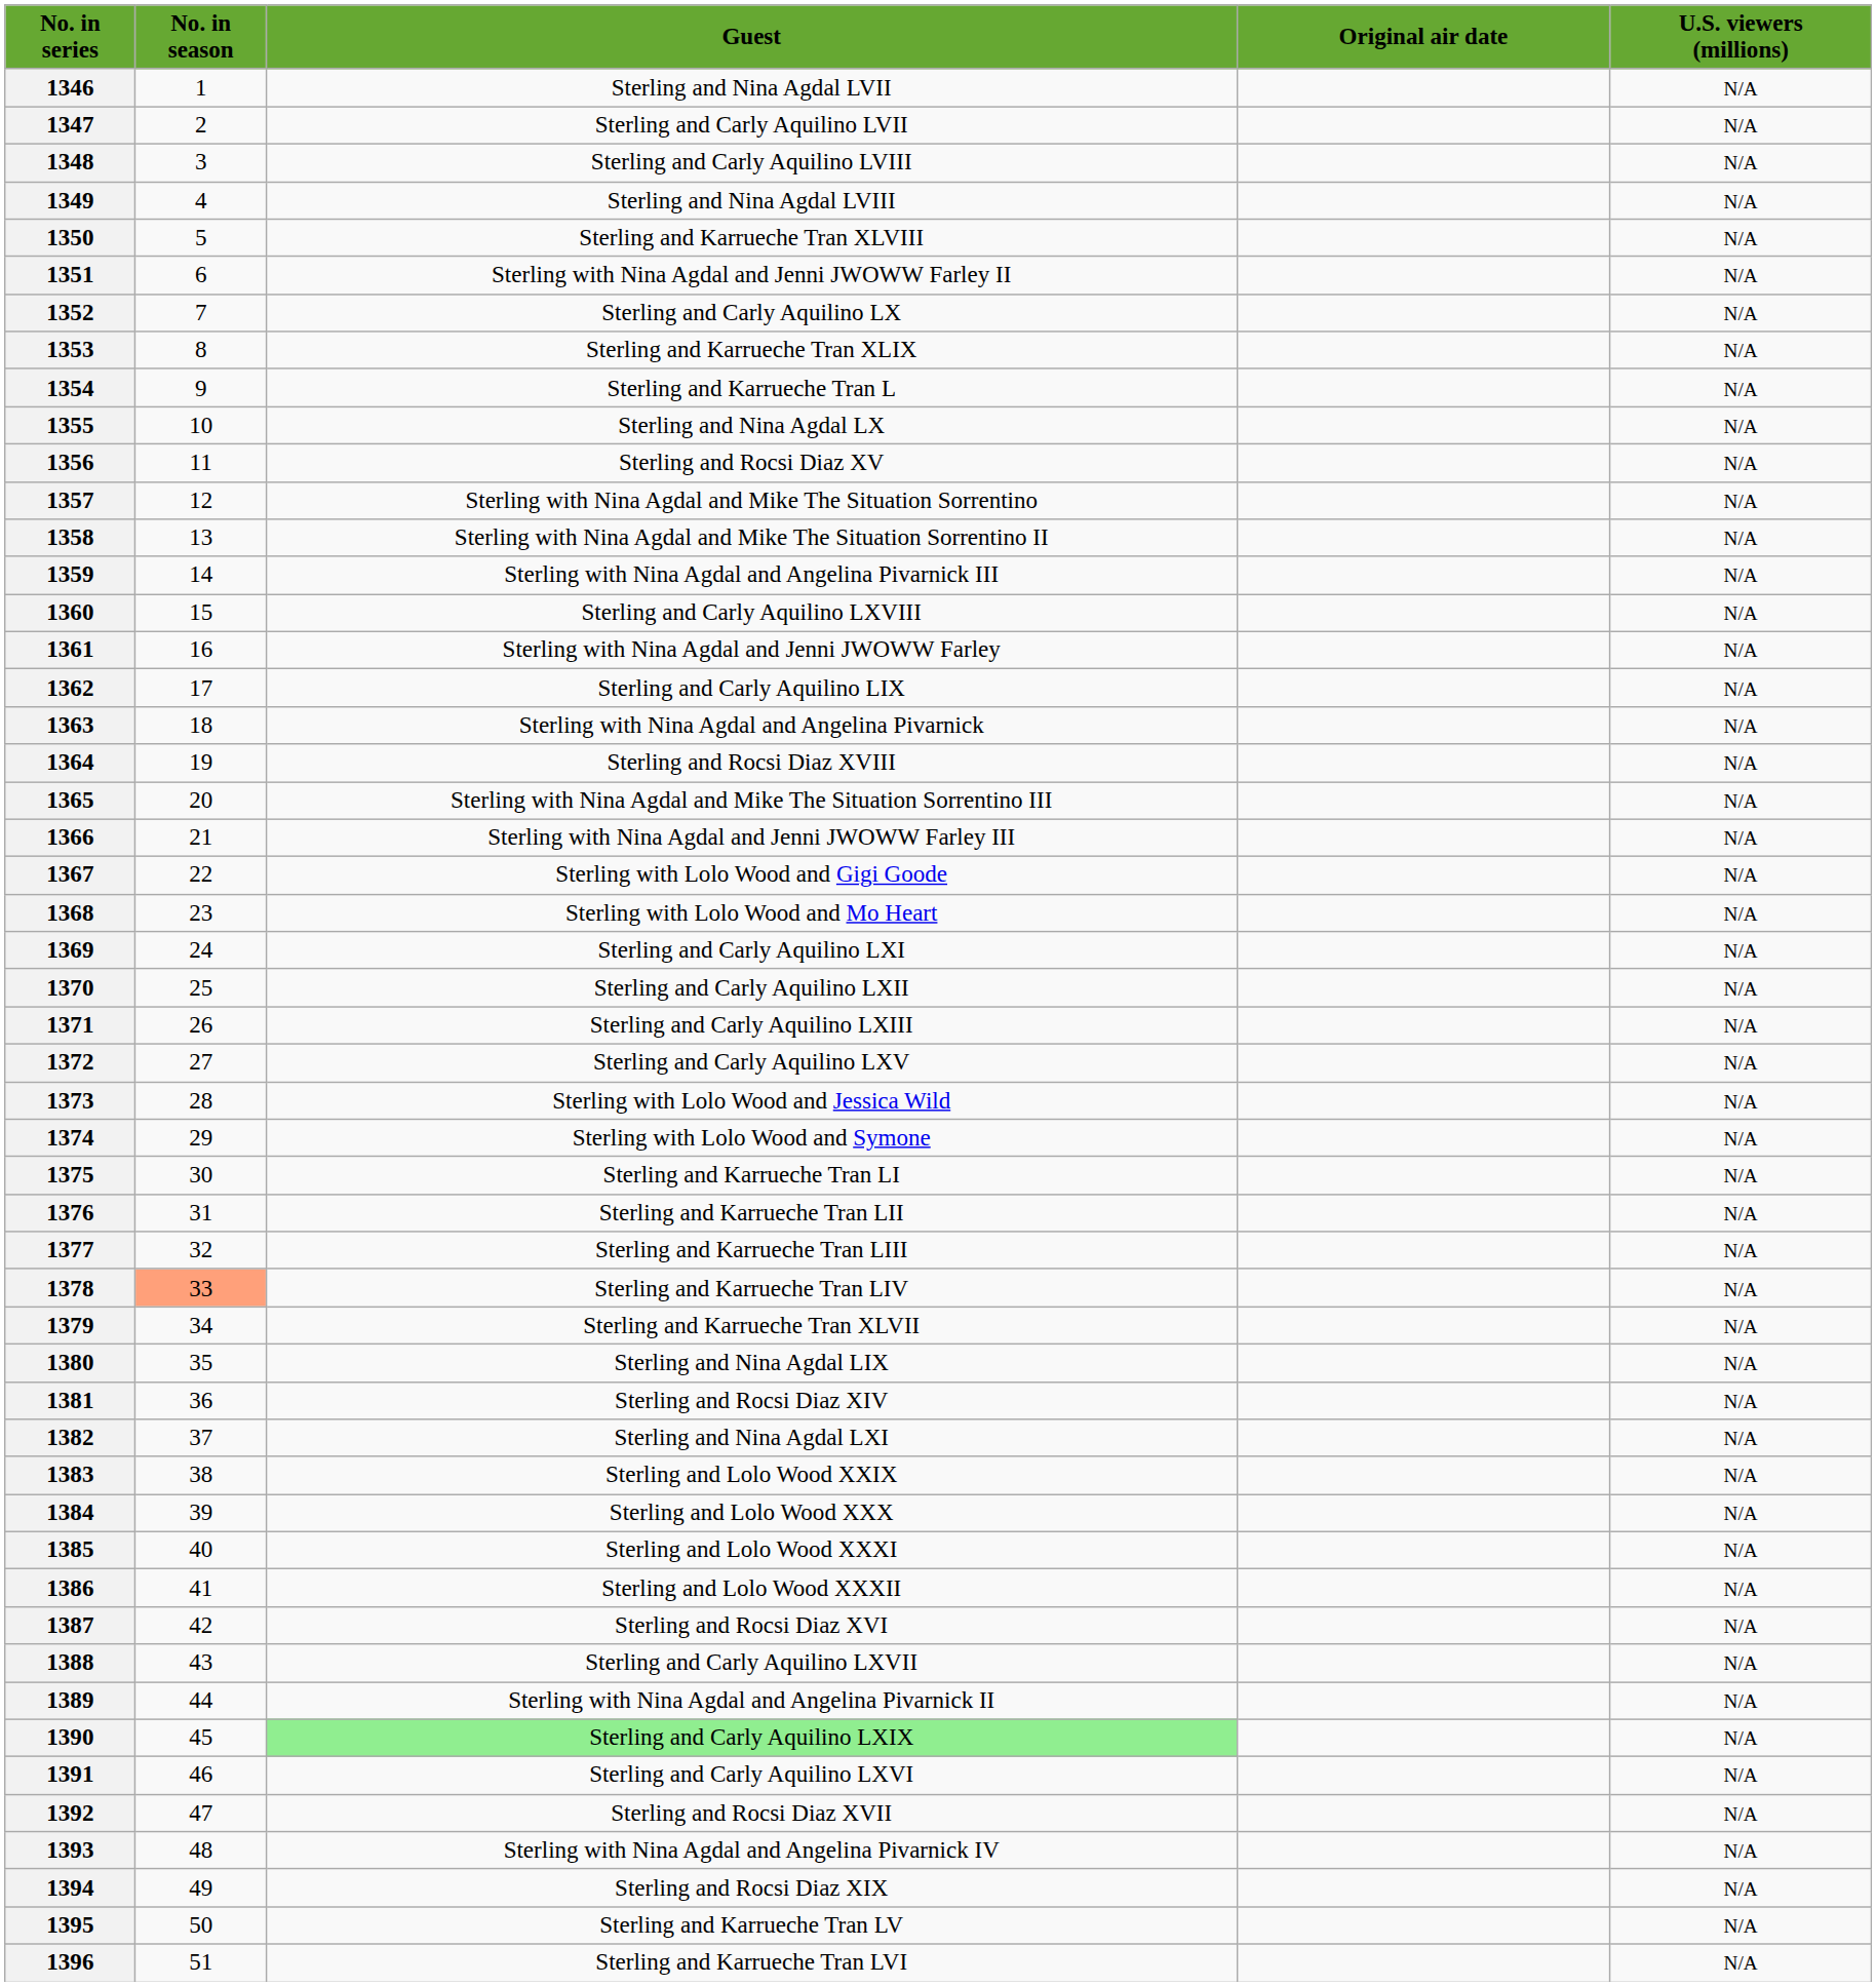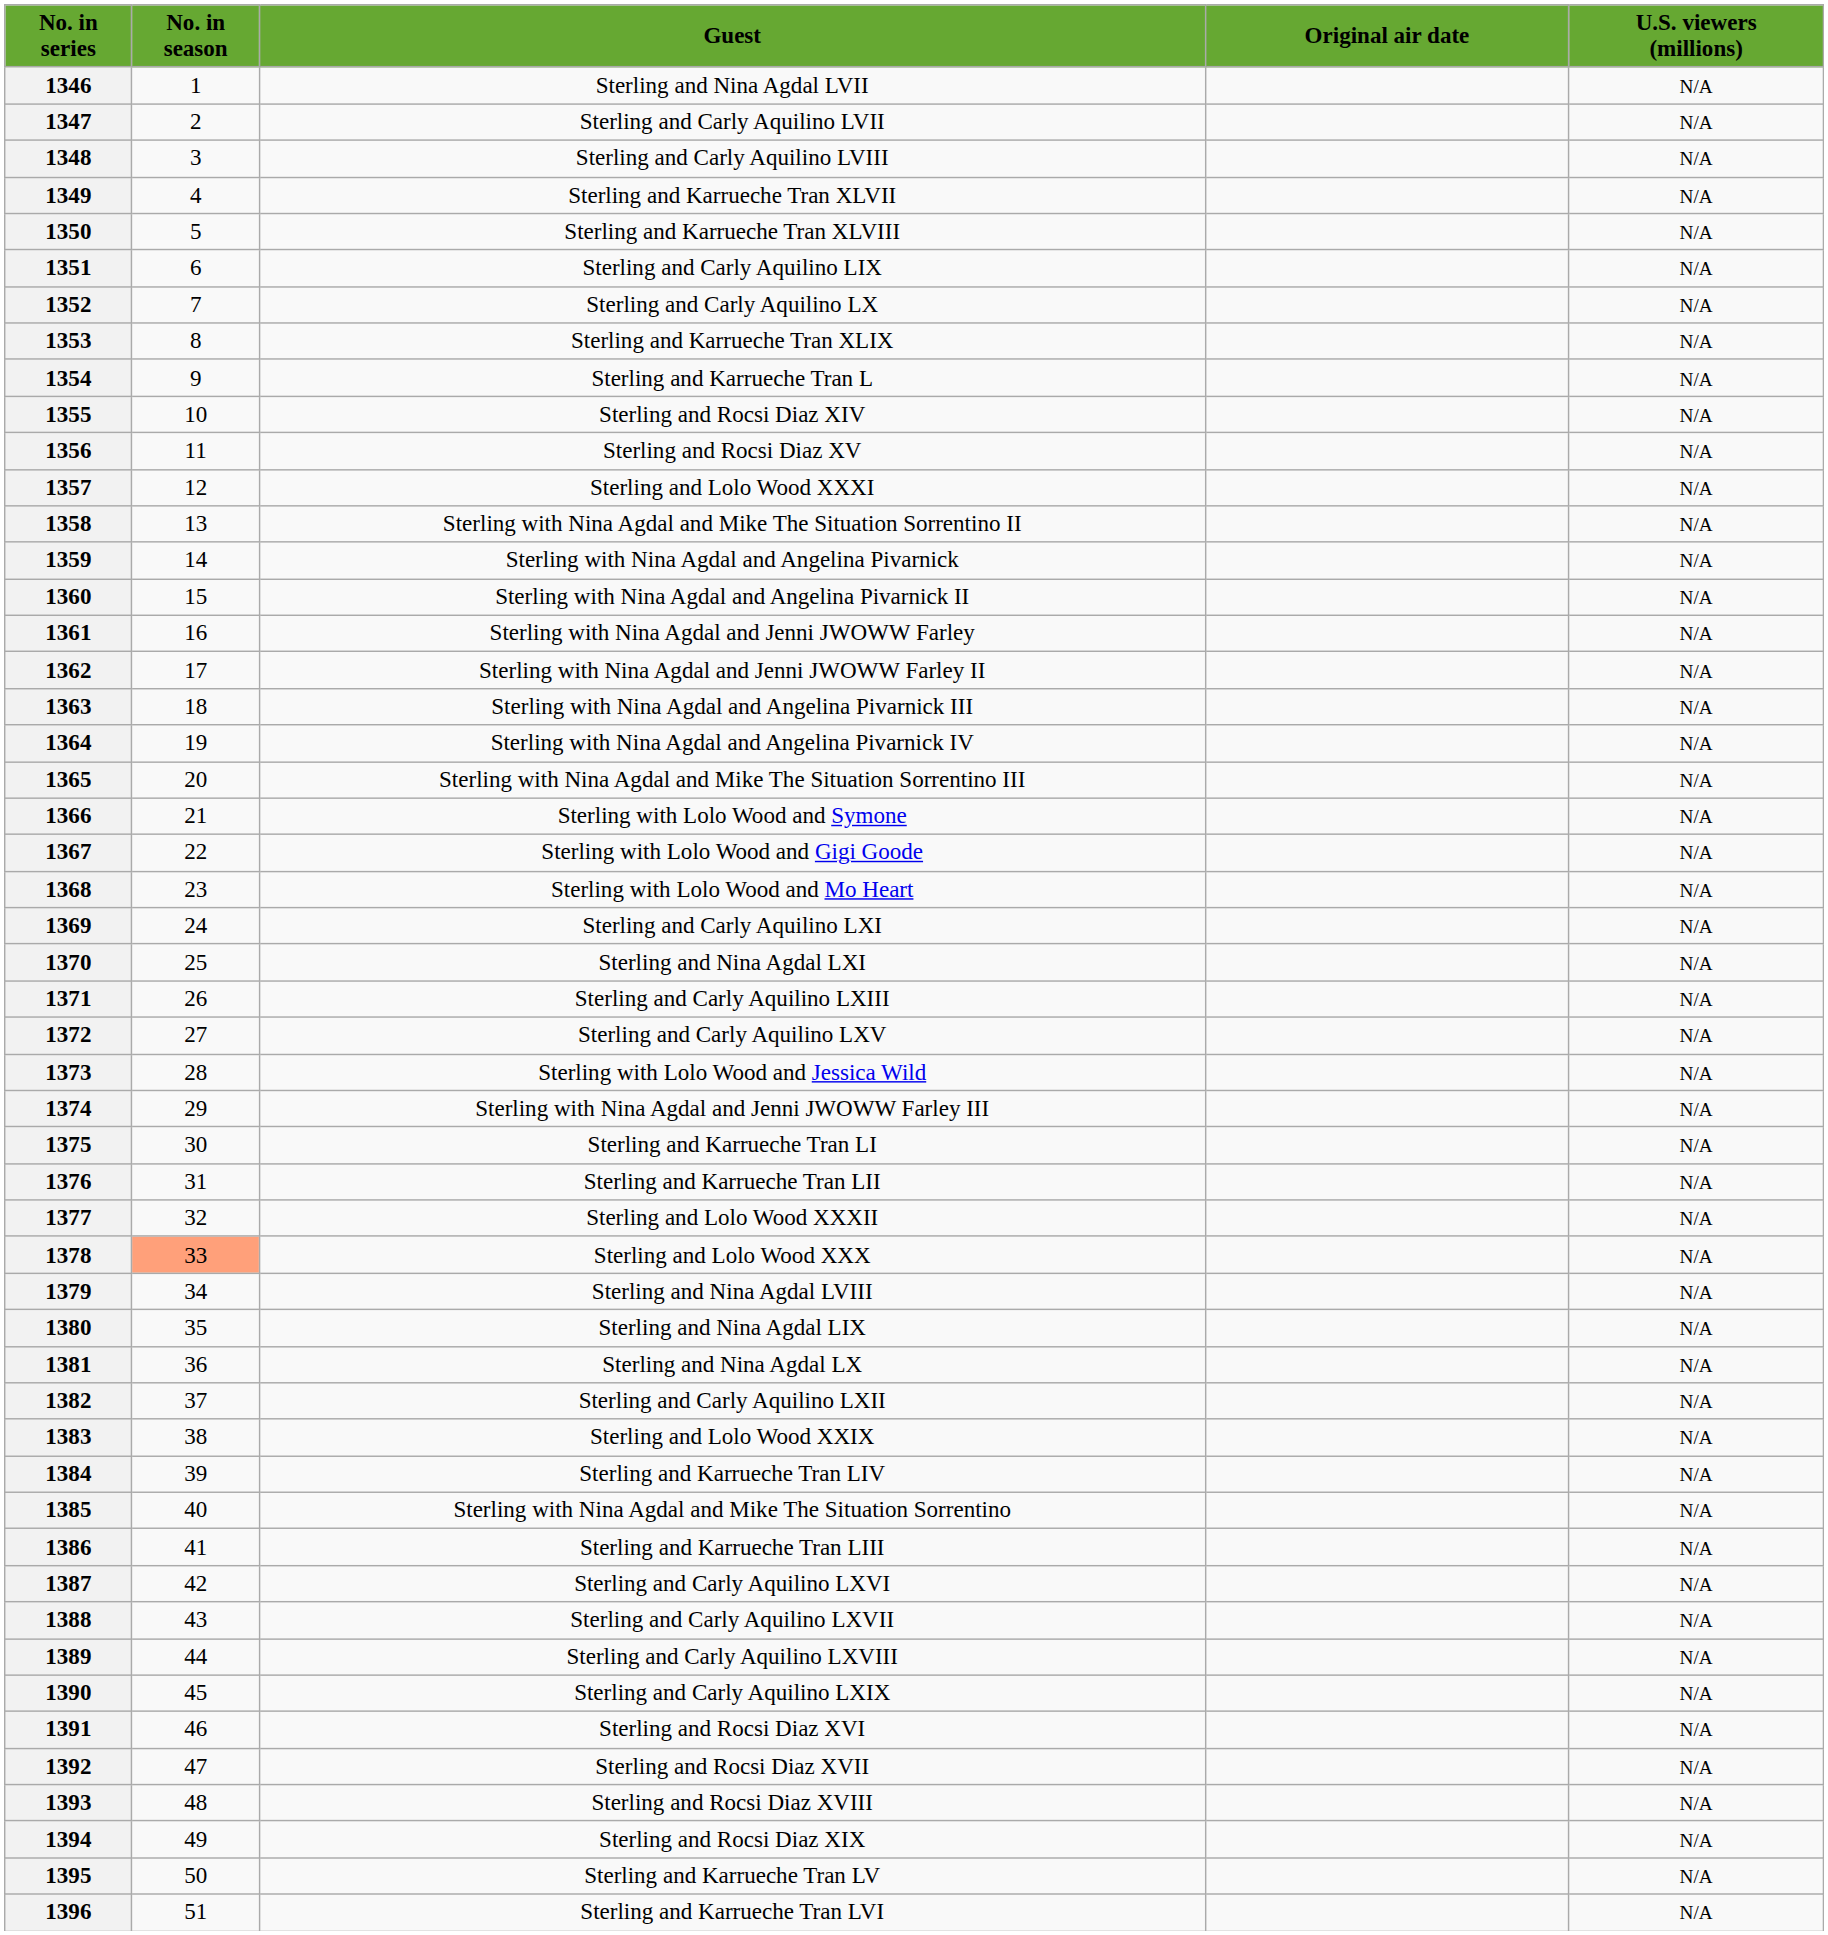 <table class="wikitable plainrowheaders" style="width:100%;text-align: center">
 <tr>
 <th scope="col" style="background-color: #66A832; color: #000000;" width=7%>No. in<br>series</th>
 <th scope="col" style="background-color: #66A832; color: #000000;" width=7%>No. in<br>season</th>
 <th scope="col" style="background-color: #66A832; color: #000000;">Guest</th>
 <th scope="col" style="background-color: #66A832; color: #000000;" width=20%>Original air date</th>
 <th scope="col" style="background-color: #66A832; color: #000000;" width=14%>U.S. viewers<br>(millions)</th>
 </tr>
 <tr>
 <th>1346</th>
 <td>1</td>
 <td>Sterling and Nina Agdal LVII</td>
 <td></td>
 <td><span><small>N/A</small></span></td>
 </tr>
 <tr>
 <th>1347</th>
 <td>2</td>
 <td>Sterling and Carly Aquilino LVII</td>
 <td></td>
 <td><span><small>N/A</small></span></td>
 </tr>
 <tr>
 <th>1348</th>
 <td>3</td>
 <td>Sterling and Carly Aquilino LVIII</td>
 <td></td>
 <td><span><small>N/A</small></span></td>
 </tr>
 <tr>
 <th>1349</th>
 <td>4</td>
-<td>Sterling and Nina Agdal LVIII</td>
+<td>Sterling and Karrueche Tran XLVII</td>
 <td></td>
 <td><span><small>N/A</small></span></td>
 </tr>
 <tr>
 <th>1350</th>
 <td>5</td>
 <td>Sterling and Karrueche Tran XLVIII</td>
 <td></td>
 <td><span><small>N/A</small></span></td>
 </tr>
 <tr>
 <th>1351</th>
 <td>6</td>
-<td>Sterling with Nina Agdal and Jenni JWOWW Farley II</td>
+<td>Sterling and Carly Aquilino LIX</td>
 <td></td>
 <td><span><small>N/A</small></span></td>
 </tr>
 <tr>
 <th>1352</th>
 <td>7</td>
 <td>Sterling and Carly Aquilino LX</td>
 <td></td>
 <td><span><small>N/A</small></span></td>
 </tr>
 <tr>
 <th>1353</th>
 <td>8</td>
 <td>Sterling and Karrueche Tran XLIX</td>
 <td></td>
 <td><span><small>N/A</small></span></td>
 </tr>
 <tr>
 <th>1354</th>
 <td>9</td>
 <td>Sterling and Karrueche Tran L</td>
 <td></td>
 <td><span><small>N/A</small></span></td>
 </tr>
 <tr>
 <th>1355</th>
 <td>10</td>
-<td>Sterling and Nina Agdal LX</td>
+<td>Sterling and Rocsi Diaz XIV</td>
 <td></td>
 <td><span><small>N/A</small></span></td>
 </tr>
 <tr>
 <th>1356</th>
 <td>11</td>
 <td>Sterling and Rocsi Diaz XV</td>
 <td></td>
 <td><span><small>N/A</small></span></td>
 </tr>
 <tr>
 <th>1357</th>
 <td>12</td>
-<td>Sterling with Nina Agdal and Mike The Situation Sorrentino</td>
+<td>Sterling and Lolo Wood XXXI</td>
 <td></td>
 <td><span><small>N/A</small></span></td>
 </tr>
 <tr>
 <th>1358</th>
 <td>13</td>
 <td>Sterling with Nina Agdal and Mike The Situation Sorrentino II</td>
 <td></td>
 <td><span><small>N/A</small></span></td>
 </tr>
 <tr>
 <th>1359</th>
 <td>14</td>
-<td>Sterling with Nina Agdal and Angelina Pivarnick III</td>
+<td>Sterling with Nina Agdal and Angelina Pivarnick</td>
 <td></td>
 <td><span><small>N/A</small></span></td>
 </tr>
 <tr>
 <th>1360</th>
 <td>15</td>
-<td>Sterling and Carly Aquilino LXVIII</td>
+<td>Sterling with Nina Agdal and Angelina Pivarnick II</td>
 <td></td>
 <td><span><small>N/A</small></span></td>
 </tr>
 <tr>
 <th>1361</th>
 <td>16</td>
 <td>Sterling with Nina Agdal and Jenni JWOWW Farley</td>
 <td></td>
 <td><span><small>N/A</small></span></td>
 </tr>
 <tr>
 <th>1362</th>
 <td>17</td>
-<td>Sterling and Carly Aquilino LIX</td>
+<td>Sterling with Nina Agdal and Jenni JWOWW Farley II</td>
 <td></td>
 <td><span><small>N/A</small></span></td>
 </tr>
 <tr>
 <th>1363</th>
 <td>18</td>
-<td>Sterling with Nina Agdal and Angelina Pivarnick</td>
+<td>Sterling with Nina Agdal and Angelina Pivarnick III</td>
 <td></td>
 <td><span><small>N/A</small></span></td>
 </tr>
 <tr>
 <th>1364</th>
 <td>19</td>
-<td>Sterling and Rocsi Diaz XVIII</td>
+<td>Sterling with Nina Agdal and Angelina Pivarnick IV</td>
 <td></td>
 <td><span><small>N/A</small></span></td>
 </tr>
 <tr>
 <th>1365</th>
 <td>20</td>
 <td>Sterling with Nina Agdal and Mike The Situation Sorrentino III</td>
 <td></td>
 <td><span><small>N/A</small></span></td>
 </tr>
 <tr>
 <th>1366</th>
 <td>21</td>
-<td>Sterling with Nina Agdal and Jenni JWOWW Farley III</td>
+<td>Sterling with Lolo Wood and <a href='#'>Symone</a></td>
 <td></td>
 <td><span><small>N/A</small></span></td>
 </tr>
 <tr>
 <th>1367</th>
 <td>22</td>
 <td>Sterling with Lolo Wood and <a href='#'>Gigi Goode</a></td>
 <td></td>
 <td><span><small>N/A</small></span></td>
 </tr>
 <tr>
 <th>1368</th>
 <td>23</td>
 <td>Sterling with Lolo Wood and <a href='#'>Mo Heart</a></td>
 <td></td>
 <td><span><small>N/A</small></span></td>
 </tr>
 <tr>
 <th>1369</th>
 <td>24</td>
 <td>Sterling and Carly Aquilino LXI</td>
 <td></td>
 <td><span><small>N/A</small></span></td>
 </tr>
 <tr>
 <th>1370</th>
 <td>25</td>
-<td>Sterling and Carly Aquilino LXII</td>
+<td>Sterling and Nina Agdal LXI</td>
 <td></td>
 <td><span><small>N/A</small></span></td>
 </tr>
 <tr>
 <th>1371</th>
 <td>26</td>
 <td>Sterling and Carly Aquilino LXIII</td>
 <td></td>
 <td><span><small>N/A</small></span></td>
 </tr>
 <tr>
 <th>1372</th>
 <td>27</td>
 <td>Sterling and Carly Aquilino LXV</td>
 <td></td>
 <td><span><small>N/A</small></span></td>
 </tr>
 <tr>
 <th>1373</th>
 <td>28</td>
 <td>Sterling with Lolo Wood and <a href='#'>Jessica Wild</a></td>
 <td></td>
 <td><span><small>N/A</small></span></td>
 </tr>
 <tr>
 <th>1374</th>
 <td>29</td>
-<td>Sterling with Lolo Wood and <a href='#'>Symone</a></td>
+<td>Sterling with Nina Agdal and Jenni JWOWW Farley III</td>
 <td></td>
 <td><span><small>N/A</small></span></td>
 </tr>
 <tr>
 <th>1375</th>
 <td>30</td>
 <td>Sterling and Karrueche Tran LI</td>
 <td></td>
 <td><span><small>N/A</small></span></td>
 </tr>
 <tr>
 <th>1376</th>
 <td>31</td>
 <td>Sterling and Karrueche Tran LII</td>
 <td></td>
 <td><span><small>N/A</small></span></td>
 </tr>
 <tr>
 <th>1377</th>
 <td>32</td>
-<td>Sterling and Karrueche Tran LIII</td>
+<td>Sterling and Lolo Wood XXXII</td>
 <td></td>
 <td><span><small>N/A</small></span></td>
 </tr>
 <tr>
 <th>1378</th>
 <td style="background: lightsalmon;">33</td>
-<td>Sterling and Karrueche Tran LIV</td>
+<td>Sterling and Lolo Wood XXX</td>
 <td></td>
 <td><span><small>N/A</small></span></td>
 </tr>
 <tr>
 <th>1379</th>
 <td>34</td>
-<td>Sterling and Karrueche Tran XLVII</td>
+<td>Sterling and Nina Agdal LVIII</td>
 <td></td>
 <td><span><small>N/A</small></span></td>
 </tr>
 <tr>
 <th>1380</th>
 <td>35</td>
 <td>Sterling and Nina Agdal LIX</td>
 <td></td>
 <td><span><small>N/A</small></span></td>
 </tr>
 <tr>
 <th>1381</th>
 <td>36</td>
-<td>Sterling and Rocsi Diaz XIV</td>
+<td>Sterling and Nina Agdal LX</td>
 <td></td>
 <td><span><small>N/A</small></span></td>
 </tr>
 <tr>
 <th>1382</th>
 <td>37</td>
-<td>Sterling and Nina Agdal LXI</td>
+<td>Sterling and Carly Aquilino LXII</td>
 <td></td>
 <td><span><small>N/A</small></span></td>
 </tr>
 <tr>
 <th>1383</th>
 <td>38</td>
 <td>Sterling and Lolo Wood XXIX</td>
 <td></td>
 <td><span><small>N/A</small></span></td>
 </tr>
 <tr>
 <th>1384</th>
 <td>39</td>
-<td>Sterling and Lolo Wood XXX</td>
+<td>Sterling and Karrueche Tran LIV</td>
 <td></td>
 <td><span><small>N/A</small></span></td>
 </tr>
 <tr>
 <th>1385</th>
 <td>40</td>
-<td>Sterling and Lolo Wood XXXI</td>
+<td>Sterling with Nina Agdal and Mike The Situation Sorrentino</td>
 <td></td>
 <td><span><small>N/A</small></span></td>
 </tr>
 <tr>
 <th>1386</th>
 <td>41</td>
-<td>Sterling and Lolo Wood XXXII</td>
+<td>Sterling and Karrueche Tran LIII</td>
 <td></td>
 <td><span><small>N/A</small></span></td>
 </tr>
 <tr>
 <th>1387</th>
 <td>42</td>
-<td>Sterling and Rocsi Diaz XVI</td>
+<td>Sterling and Carly Aquilino LXVI</td>
 <td></td>
 <td><span><small>N/A</small></span></td>
 </tr>
 <tr>
 <th>1388</th>
 <td>43</td>
 <td>Sterling and Carly Aquilino LXVII</td>
 <td></td>
 <td><span><small>N/A</small></span></td>
 </tr>
 <tr>
 <th>1389</th>
 <td>44</td>
-<td>Sterling with Nina Agdal and Angelina Pivarnick II</td>
+<td>Sterling and Carly Aquilino LXVIII</td>
 <td></td>
 <td><span><small>N/A</small></span></td>
 </tr>
 <tr>
 <th>1390</th>
 <td>45</td>
-<td style="background: lightgreen;">Sterling and Carly Aquilino LXIX</td>
+<td>Sterling and Carly Aquilino LXIX</td>
 <td></td>
 <td><span><small>N/A</small></span></td>
 </tr>
 <tr>
 <th>1391</th>
 <td>46</td>
-<td>Sterling and Carly Aquilino LXVI</td>
+<td>Sterling and Rocsi Diaz XVI</td>
 <td></td>
 <td><span><small>N/A</small></span></td>
 </tr>
 <tr>
 <th>1392</th>
 <td>47</td>
 <td>Sterling and Rocsi Diaz XVII</td>
 <td></td>
 <td><span><small>N/A</small></span></td>
 </tr>
 <tr>
 <th>1393</th>
 <td>48</td>
-<td>Sterling with Nina Agdal and Angelina Pivarnick IV</td>
+<td>Sterling and Rocsi Diaz XVIII</td>
 <td></td>
 <td><span><small>N/A</small></span></td>
 </tr>
 <tr>
 <th>1394</th>
 <td>49</td>
 <td>Sterling and Rocsi Diaz XIX</td>
 <td></td>
 <td><span><small>N/A</small></span></td>
 </tr>
 <tr>
 <th>1395</th>
 <td>50</td>
 <td>Sterling and Karrueche Tran LV</td>
 <td></td>
 <td><span><small>N/A</small></span></td>
 </tr>
 <tr>
 <th>1396</th>
 <td>51</td>
 <td>Sterling and Karrueche Tran LVI</td>
 <td></td>
 <td><span><small>N/A</small></span></td>
 </tr>
 </table>
